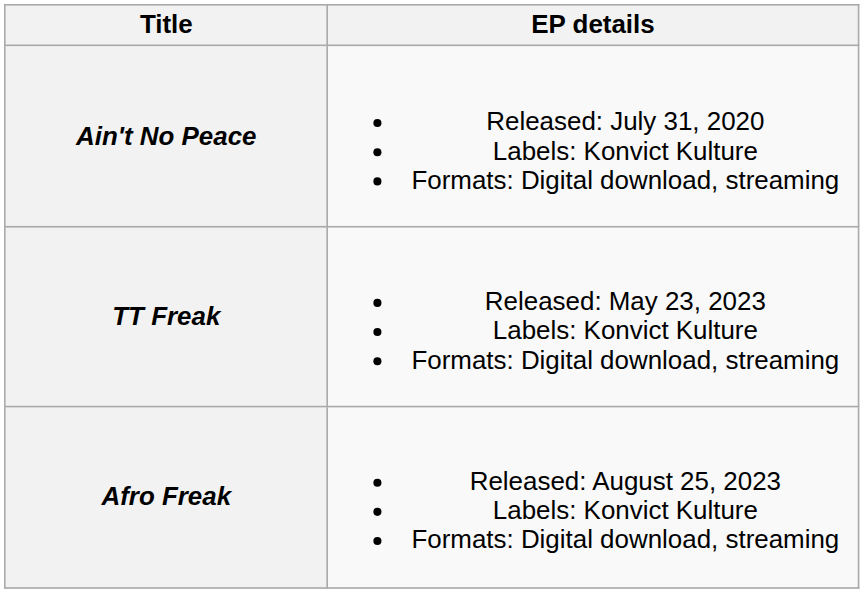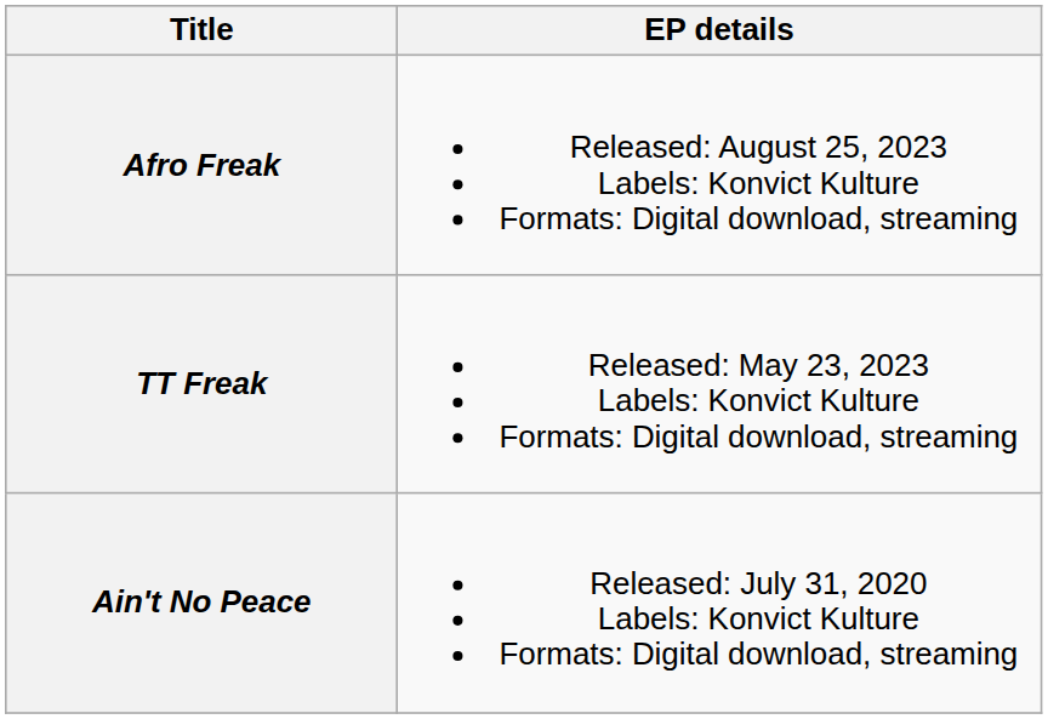 <table class="wikitable plainrowheaders" style="text-align:center;">
 <tr>
 <th scope="col" style="width:12em;">Title</th>
 <th scope="col" style="width:20em;">EP details</th>
 </tr>
 <tr>
-<th scope="row"><em>Ain't No Peace</em></th>
-<td><br><ul><li>Released: July 31, 2020</li><li>Labels: Konvict Kulture</li><li>Formats: Digital download, streaming</li></ul></td>
+<th scope="row"><em>Afro Freak</em></th>
+<td><br><ul><li>Released: August 25, 2023</li><li>Labels: Konvict Kulture</li><li>Formats: Digital download, streaming</li></ul></td>
 </tr>
 <tr>
 <th scope="row"><em>TT Freak</em></th>
 <td><br><ul><li>Released: May 23, 2023</li><li>Labels: Konvict Kulture</li><li>Formats: Digital download, streaming</li></ul></td>
 </tr>
 <tr>
-<th scope="row"><em>Afro Freak</em></th>
-<td><br><ul><li>Released: August 25, 2023</li><li>Labels: Konvict Kulture</li><li>Formats: Digital download, streaming</li></ul></td>
+<th scope="row"><em>Ain't No Peace</em></th>
+<td><br><ul><li>Released: July 31, 2020</li><li>Labels: Konvict Kulture</li><li>Formats: Digital download, streaming</li></ul></td>
 </tr>
 </table>
